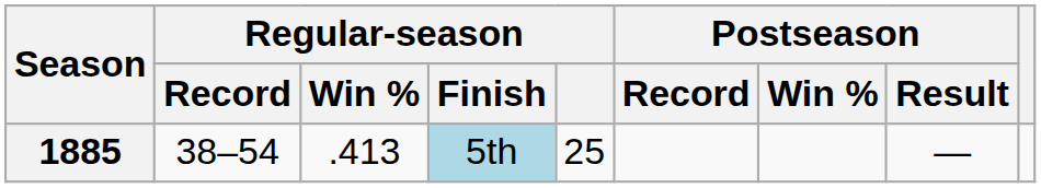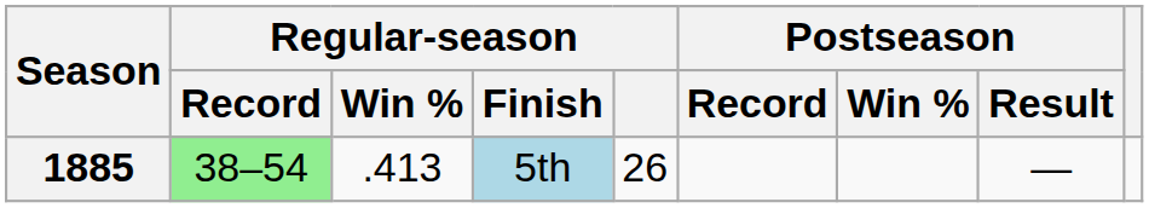 <table class="wikitable plainrowheaders" style="text-align:center;">
 <tr>
 <th rowspan="2" scope="col">Season</th>
 <th colspan="4" scope="col">Regular-season</th>
 <th colspan="3" scope="col">Postseason</th>
 <th rowspan="2" scope="col"></th>
 </tr>
 <tr>
 <th scope="col">Record</th>
 <th scope="col">Win %</th>
 <th scope="col">Finish</th>
 <th scope="col"></th>
 <th scope="col">Record</th>
 <th scope="col">Win %</th>
 <th scope="col">Result</th>
 </tr>
 <tr>
 <th scope="row" style="text-align:center">1885</th>
-<td>38–54</td>
+<td style="background: lightgreen;">38–54</td>
 <td>.413</td>
 <td style="background: lightblue;">5th</td>
-<td>25</td>
+<td>26</td>
 <td></td>
 <td></td>
 <td>—</td>
 <td></td>
 </tr>
 </table>
